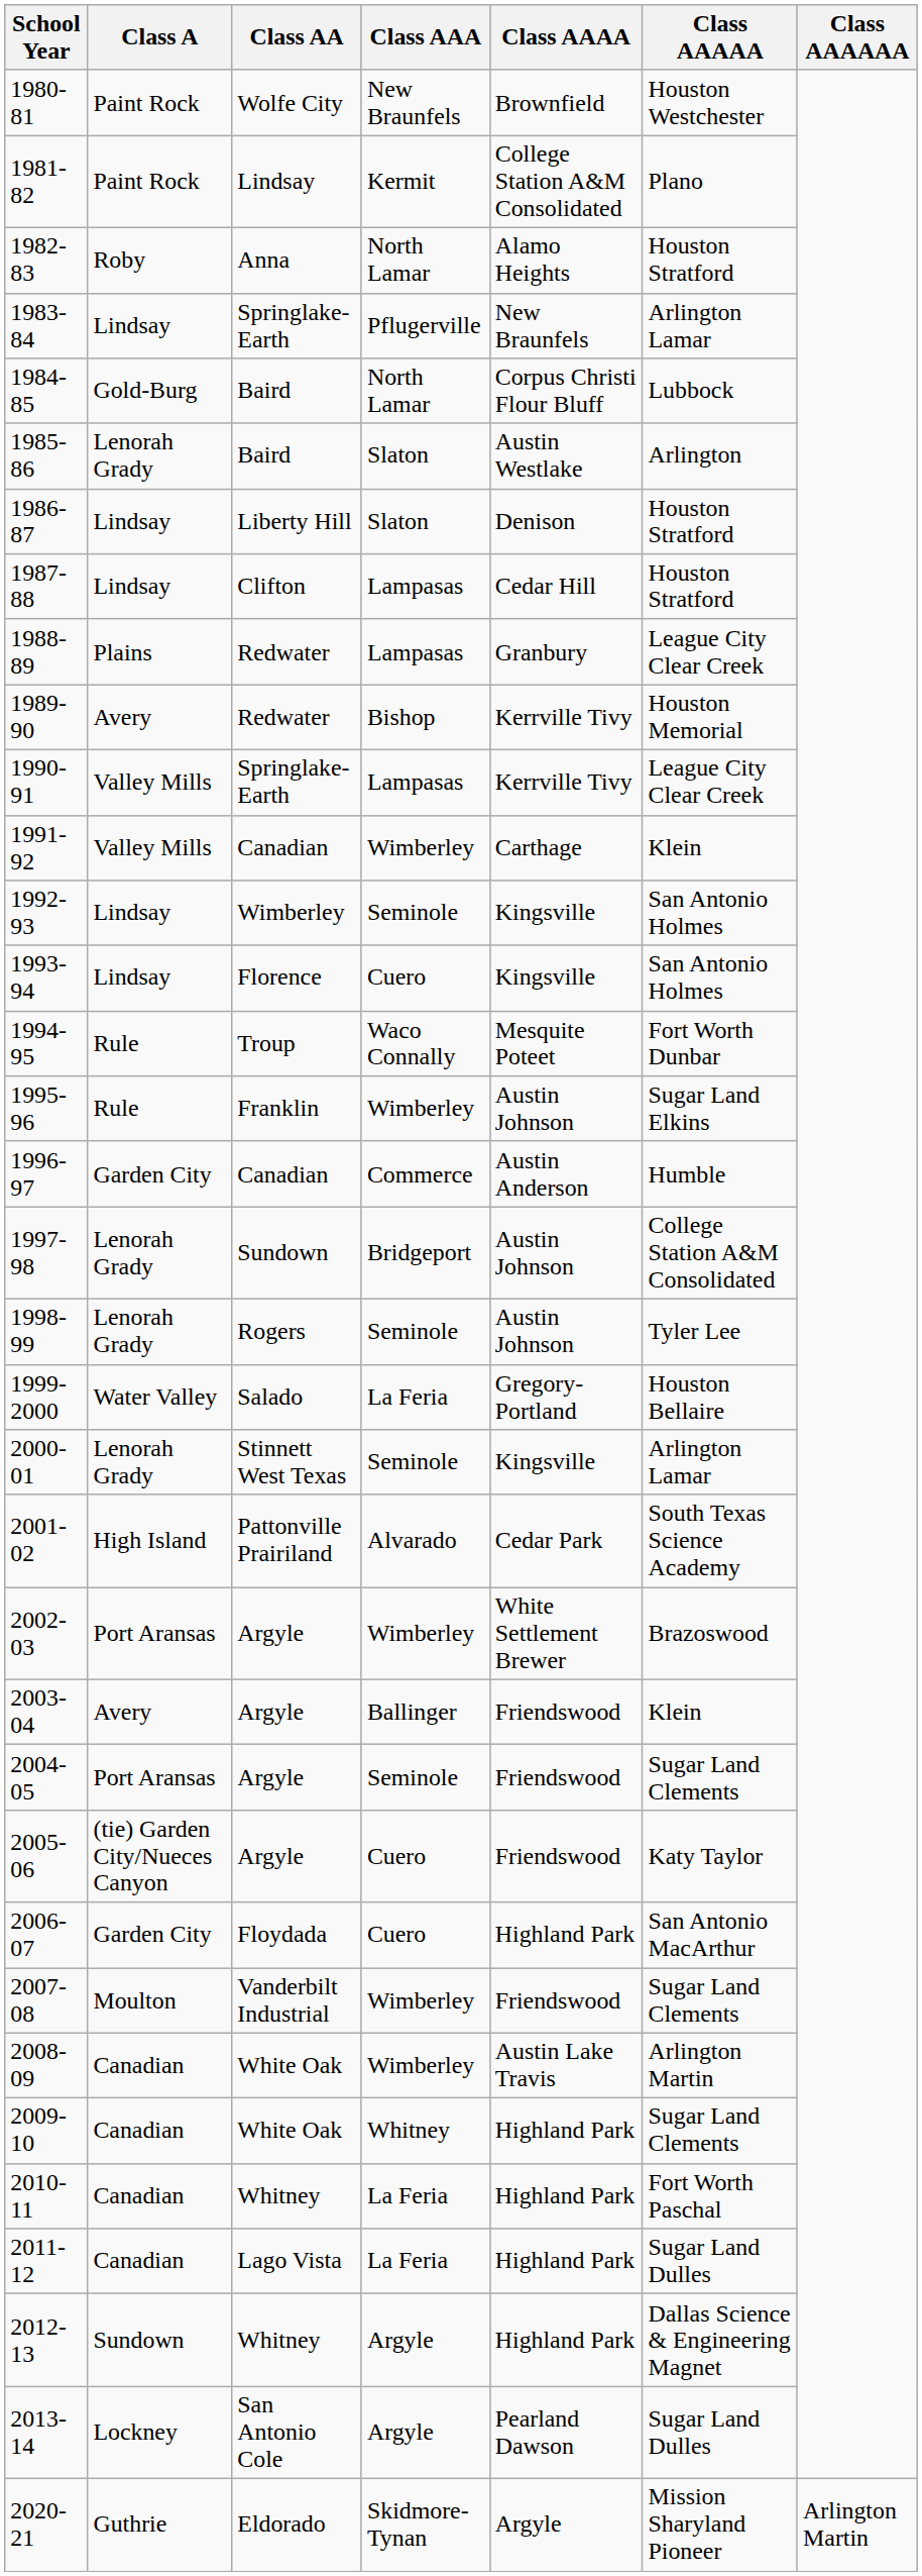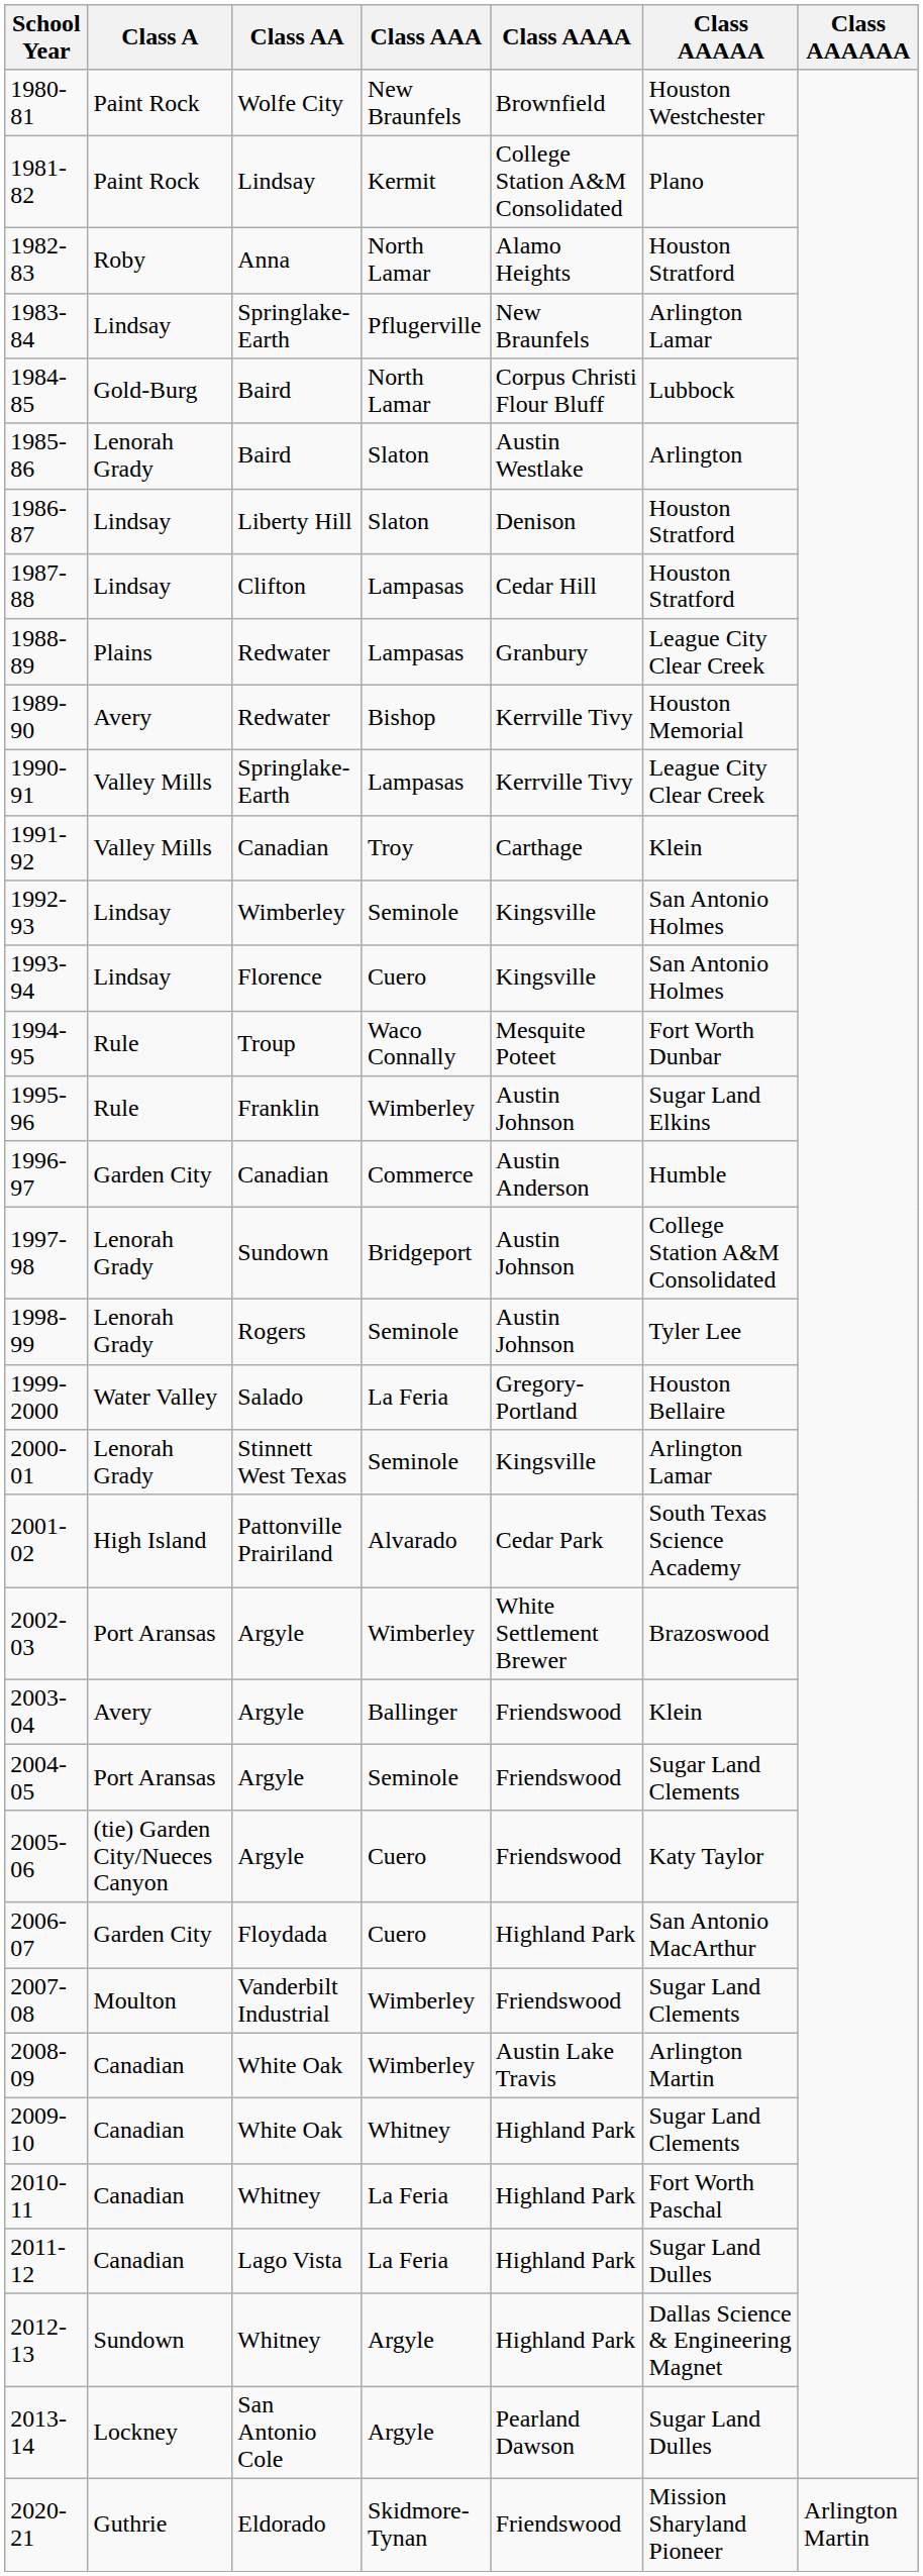 <table class="wikitable sortable">
 <tr>
 <th>School Year</th>
 <th>Class A</th>
 <th>Class AA</th>
 <th>Class AAA</th>
 <th>Class AAAA</th>
 <th>Class AAAAA</th>
 <th>Class AAAAAA</th>
 </tr>
 <tr>
 <td>1980-81</td>
 <td>Paint Rock</td>
 <td>Wolfe City</td>
 <td>New Braunfels</td>
 <td>Brownfield</td>
 <td>Houston Westchester</td>
 <td rowspan="34"></td>
 </tr>
 <tr>
 <td>1981-82</td>
 <td>Paint Rock</td>
 <td>Lindsay</td>
 <td>Kermit</td>
 <td>College Station A&M Consolidated</td>
 <td>Plano</td>
 </tr>
 <tr>
 <td>1982-83</td>
 <td>Roby</td>
 <td>Anna</td>
 <td>North Lamar</td>
 <td>Alamo Heights</td>
 <td>Houston Stratford</td>
 </tr>
 <tr>
 <td>1983-84</td>
 <td>Lindsay</td>
 <td>Springlake-Earth</td>
 <td>Pflugerville</td>
 <td>New Braunfels</td>
 <td>Arlington Lamar</td>
 </tr>
 <tr>
 <td>1984-85</td>
 <td>Gold-Burg</td>
 <td>Baird</td>
 <td>North Lamar</td>
 <td>Corpus Christi Flour Bluff</td>
 <td>Lubbock</td>
 </tr>
 <tr>
 <td>1985-86</td>
 <td>Lenorah Grady</td>
 <td>Baird</td>
 <td>Slaton</td>
 <td>Austin Westlake</td>
 <td>Arlington</td>
 </tr>
 <tr>
 <td>1986-87</td>
 <td>Lindsay</td>
 <td>Liberty Hill</td>
 <td>Slaton</td>
 <td>Denison</td>
 <td>Houston Stratford</td>
 </tr>
 <tr>
 <td>1987-88</td>
 <td>Lindsay</td>
 <td>Clifton</td>
 <td>Lampasas</td>
 <td>Cedar Hill</td>
 <td>Houston Stratford</td>
 </tr>
 <tr>
 <td>1988-89</td>
 <td>Plains</td>
 <td>Redwater</td>
 <td>Lampasas</td>
 <td>Granbury</td>
 <td>League City Clear Creek</td>
 </tr>
 <tr>
 <td>1989-90</td>
 <td>Avery</td>
 <td>Redwater</td>
 <td>Bishop</td>
 <td>Kerrville Tivy</td>
 <td>Houston Memorial</td>
 </tr>
 <tr>
 <td>1990-91</td>
 <td>Valley Mills</td>
 <td>Springlake-Earth</td>
 <td>Lampasas</td>
 <td>Kerrville Tivy</td>
 <td>League City Clear Creek</td>
 </tr>
 <tr>
 <td>1991-92</td>
 <td>Valley Mills</td>
 <td>Canadian</td>
-<td>Wimberley</td>
+<td>Troy</td>
 <td>Carthage</td>
 <td>Klein</td>
 </tr>
 <tr>
 <td>1992-93</td>
 <td>Lindsay</td>
 <td>Wimberley</td>
 <td>Seminole</td>
 <td>Kingsville</td>
 <td>San Antonio Holmes</td>
 </tr>
 <tr>
 <td>1993-94</td>
 <td>Lindsay</td>
 <td>Florence</td>
 <td>Cuero</td>
 <td>Kingsville</td>
 <td>San Antonio Holmes</td>
 </tr>
 <tr>
 <td>1994-95</td>
 <td>Rule</td>
 <td>Troup</td>
 <td>Waco Connally</td>
 <td>Mesquite Poteet</td>
 <td>Fort Worth Dunbar</td>
 </tr>
 <tr>
 <td>1995-96</td>
 <td>Rule</td>
 <td>Franklin</td>
 <td>Wimberley</td>
 <td>Austin Johnson</td>
 <td>Sugar Land Elkins</td>
 </tr>
 <tr>
 <td>1996-97</td>
 <td>Garden City</td>
 <td>Canadian</td>
 <td>Commerce</td>
 <td>Austin Anderson</td>
 <td>Humble</td>
 </tr>
 <tr>
 <td>1997-98</td>
 <td>Lenorah Grady</td>
 <td>Sundown</td>
 <td>Bridgeport</td>
 <td>Austin Johnson</td>
 <td>College Station A&M Consolidated</td>
 </tr>
 <tr>
 <td>1998-99</td>
 <td>Lenorah Grady</td>
 <td>Rogers</td>
 <td>Seminole</td>
 <td>Austin Johnson</td>
 <td>Tyler Lee</td>
 </tr>
 <tr>
 <td>1999-2000</td>
 <td>Water Valley</td>
 <td>Salado</td>
 <td>La Feria</td>
 <td>Gregory-Portland</td>
 <td>Houston Bellaire</td>
 </tr>
 <tr>
 <td>2000-01</td>
 <td>Lenorah Grady</td>
 <td>Stinnett West Texas</td>
 <td>Seminole</td>
 <td>Kingsville</td>
 <td>Arlington Lamar</td>
 </tr>
 <tr>
 <td>2001-02</td>
 <td>High Island</td>
 <td>Pattonville Prairiland</td>
 <td>Alvarado</td>
 <td>Cedar Park</td>
 <td>South Texas Science Academy</td>
 </tr>
 <tr>
 <td>2002-03</td>
 <td>Port Aransas</td>
 <td>Argyle</td>
 <td>Wimberley</td>
 <td>White Settlement Brewer</td>
 <td>Brazoswood</td>
 </tr>
 <tr>
 <td>2003-04</td>
 <td>Avery</td>
 <td>Argyle</td>
 <td>Ballinger</td>
 <td>Friendswood</td>
 <td>Klein</td>
 </tr>
 <tr>
 <td>2004-05</td>
 <td>Port Aransas</td>
 <td>Argyle</td>
 <td>Seminole</td>
 <td>Friendswood</td>
 <td>Sugar Land Clements</td>
 </tr>
 <tr>
 <td>2005-06</td>
 <td>(tie) Garden City/Nueces Canyon</td>
 <td>Argyle</td>
 <td>Cuero</td>
 <td>Friendswood</td>
 <td>Katy Taylor</td>
 </tr>
 <tr>
 <td>2006-07</td>
 <td>Garden City</td>
 <td>Floydada</td>
 <td>Cuero</td>
 <td>Highland Park</td>
 <td>San Antonio MacArthur</td>
 </tr>
 <tr>
 <td>2007-08</td>
 <td>Moulton</td>
 <td>Vanderbilt Industrial</td>
 <td>Wimberley</td>
 <td>Friendswood</td>
 <td>Sugar Land Clements</td>
 </tr>
 <tr>
 <td>2008-09</td>
 <td>Canadian</td>
 <td>White Oak</td>
 <td>Wimberley</td>
 <td>Austin Lake Travis</td>
 <td>Arlington Martin</td>
 </tr>
 <tr>
 <td>2009-10</td>
 <td>Canadian</td>
 <td>White Oak</td>
 <td>Whitney</td>
 <td>Highland Park</td>
 <td>Sugar Land Clements</td>
 </tr>
 <tr>
 <td>2010-11</td>
 <td>Canadian</td>
 <td>Whitney</td>
 <td>La Feria</td>
 <td>Highland Park</td>
 <td>Fort Worth Paschal</td>
 </tr>
 <tr>
 <td>2011-12</td>
 <td>Canadian</td>
 <td>Lago Vista</td>
 <td>La Feria</td>
 <td>Highland Park</td>
 <td>Sugar Land Dulles</td>
 </tr>
 <tr>
 <td>2012-13</td>
 <td>Sundown</td>
 <td>Whitney</td>
 <td>Argyle</td>
 <td>Highland Park</td>
 <td>Dallas Science & Engineering Magnet</td>
 </tr>
 <tr>
 <td>2013-14</td>
 <td>Lockney</td>
 <td>San Antonio Cole</td>
 <td>Argyle</td>
 <td>Pearland Dawson</td>
 <td>Sugar Land Dulles</td>
 </tr>
 <tr>
 <td>2020-21</td>
 <td>Guthrie</td>
 <td>Eldorado</td>
 <td>Skidmore-Tynan</td>
-<td>Argyle</td>
+<td>Friendswood</td>
 <td>Mission Sharyland Pioneer</td>
 <td>Arlington Martin</td>
 </tr>
 </table>
